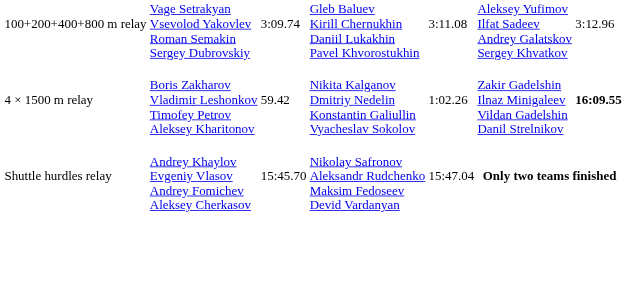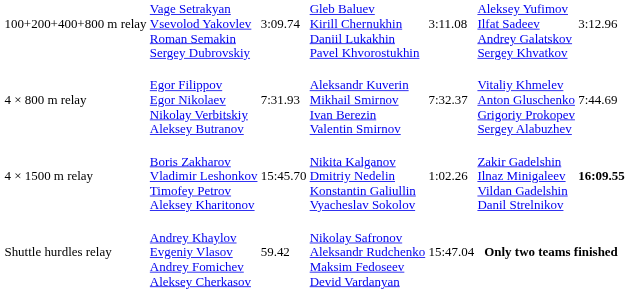 <table>
 <tr>
 <td>100+200+400+800 m relay</td>
 <td> <br> <a href='#'>Vage Setrakyan</a> <br> <a href='#'>Vsevolod Yakovlev</a> <br> <a href='#'>Roman Semakin</a> <br> <a href='#'>Sergey Dubrovskiy</a></td>
 <td>3:09.74</td>
 <td> <br> <a href='#'>Gleb Baluev</a> <br> <a href='#'>Kirill Chernukhin</a> <br> <a href='#'>Daniil Lukakhin</a> <br> <a href='#'>Pavel Khvorostukhin</a></td>
 <td>3:11.08</td>
 <td> <br> <a href='#'>Aleksey Yufimov</a> <br> <a href='#'>Ilfat Sadeev</a> <br> <a href='#'>Andrey Galatskov</a> <br> <a href='#'>Sergey Khvatkov</a></td>
 <td>3:12.96</td>
 </tr>
 <tr>
+<td>4 × 800 m relay</td>
+<td> <br> <a href='#'>Egor Filippov</a> <br> <a href='#'>Egor Nikolaev</a> <br> <a href='#'>Nikolay Verbitskiy</a> <br> <a href='#'>Aleksey Butranov</a></td>
+<td>7:31.93</td>
+<td> <br> <a href='#'>Aleksandr Kuverin</a> <br> <a href='#'>Mikhail Smirnov</a> <br> <a href='#'>Ivan Berezin</a> <br> <a href='#'>Valentin Smirnov</a></td>
+<td>7:32.37</td>
+<td> <br> <a href='#'>Vitaliy Khmelev</a> <br> <a href='#'>Anton Gluschenko</a> <br> <a href='#'>Grigoriy Prokopev</a> <br> <a href='#'>Sergey Alabuzhev</a></td>
+<td>7:44.69</td>
+</tr>
+<tr>
 <td>4 × 1500 m relay</td>
 <td> <br> <a href='#'>Boris Zakharov</a> <br> <a href='#'>Vladimir Leshonkov</a> <br> <a href='#'>Timofey Petrov</a> <br> <a href='#'>Aleksey Kharitonov</a></td>
-<td>59.42</td>
+<td>15:45.70</td>
 <td> <br> <a href='#'>Nikita Kalganov</a> <br> <a href='#'>Dmitriy Nedelin</a> <br> <a href='#'>Konstantin Galiullin</a> <br> <a href='#'>Vyacheslav Sokolov</a></td>
 <td>1:02.26</td>
 <td> <br> <a href='#'>Zakir Gadelshin</a> <br> <a href='#'>Ilnaz Minigaleev</a> <br> <a href='#'>Vildan Gadelshin</a> <br> <a href='#'>Danil Strelnikov</a></td>
 <td><strong>16:09.55</strong></td>
 </tr>
 <tr>
 <td>Shuttle hurdles relay</td>
 <td> <br> <a href='#'>Andrey Khaylov</a> <br> <a href='#'>Evgeniy Vlasov</a> <br> <a href='#'>Andrey Fomichev</a> <br> <a href='#'>Aleksey Cherkasov</a></td>
-<td>15:45.70</td>
+<td>59.42</td>
 <td> <br> <a href='#'>Nikolay Safronov</a> <br> <a href='#'>Aleksandr Rudchenko</a> <br> <a href='#'>Maksim Fedoseev</a> <br> <a href='#'>Devid Vardanyan</a></td>
 <td>15:47.04</td>
 <th colspan=2>Only two teams finished</th>
 </tr>
 </table>
